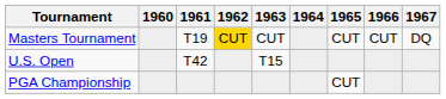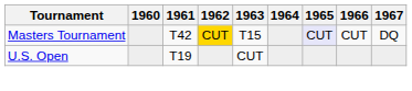 <table class="wikitable" style="font-size:95%;text-align:center;">
 <tr>
 <th>Tournament</th>
 <th>1960</th>
 <th>1961</th>
 <th>1962</th>
 <th>1963</th>
 <th>1964</th>
 <th>1965</th>
 <th>1966</th>
 <th>1967</th>
 </tr>
 <tr>
 <td align=left><a href='#'>Masters Tournament</a></td>
 <td style="background:#eeeeee;"></td>
-<td>T19</td>
+<td>T42</td>
 <td style="background: gold;">CUT</td>
-<td>CUT</td>
+<td>T15</td>
 <td style="background:#eeeeee;"></td>
-<td>CUT</td>
+<td style="background: lavender;">CUT</td>
 <td>CUT</td>
 <td>DQ</td>
 </tr>
 <tr>
 <td align=left><a href='#'>U.S. Open</a></td>
 <td style="background:#eeeeee;"></td>
-<td>T42</td>
+<td>T19</td>
 <td style="background:#eeeeee;"></td>
-<td>T15</td>
+<td>CUT</td>
 <td style="background:#eeeeee;"></td>
 <td style="background:#eeeeee;"></td>
 <td style="background:#eeeeee;"></td>
 <td style="background:#eeeeee;"></td>
 </tr>
-<tr>
-<td align=left><a href='#'>PGA Championship</a></td>
-<td style="background:#eeeeee;"></td>
-<td style="background:#eeeeee;"></td>
-<td style="background:#eeeeee;"></td>
-<td style="background:#eeeeee;"></td>
-<td style="background:#eeeeee;"></td>
-<td>CUT</td>
-<td style="background:#eeeeee;"></td>
-<td style="background:#eeeeee;"></td>
-</tr>
 </table>
